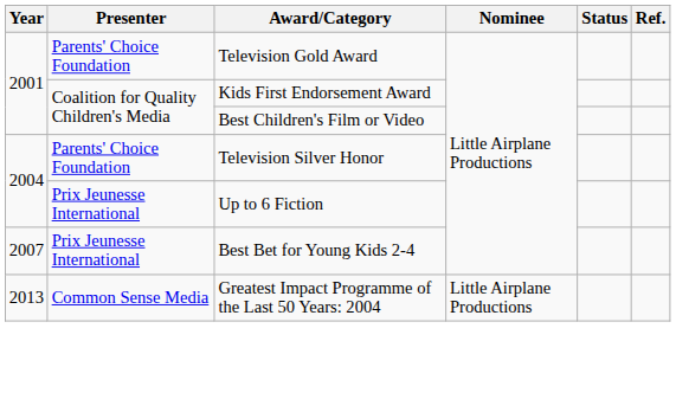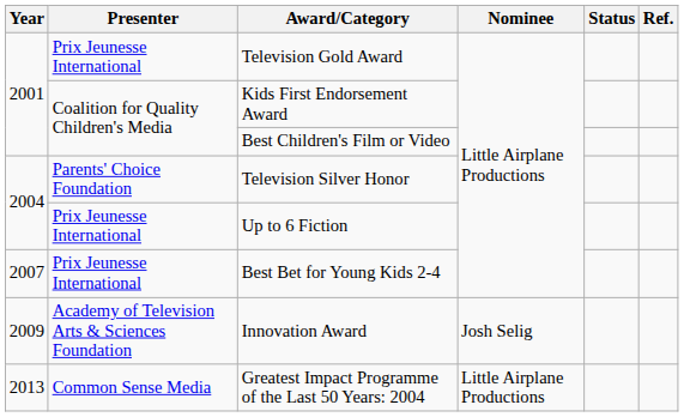 <table class="wikitable"  style="width:99%">
 <tr>
 <th>Year</th>
 <th>Presenter</th>
 <th>Award/Category</th>
 <th>Nominee</th>
 <th>Status</th>
 <th>Ref.</th>
 </tr>
 <tr>
 <td rowspan="3">2001</td>
-<td><a href='#'>Parents' Choice Foundation</a></td>
+<td><a href='#'>Prix Jeunesse International</a></td>
 <td>Television Gold Award</td>
 <td rowspan="6">Little Airplane Productions</td>
 <td></td>
 <td></td>
 </tr>
 <tr>
 <td rowspan="2">Coalition for Quality Children's Media</td>
 <td>Kids First Endorsement Award</td>
 <td></td>
 <td></td>
 </tr>
 <tr>
 <td>Best Children's Film or Video</td>
 <td></td>
 <td></td>
 </tr>
 <tr>
 <td rowspan="2">2004</td>
 <td><a href='#'>Parents' Choice Foundation</a></td>
 <td>Television Silver Honor</td>
 <td></td>
 <td></td>
 </tr>
 <tr>
 <td><a href='#'>Prix Jeunesse International</a></td>
 <td>Up to 6 Fiction</td>
 <td></td>
 <td></td>
 </tr>
 <tr>
 <td>2007</td>
 <td><a href='#'>Prix Jeunesse International</a></td>
 <td>Best Bet for Young Kids 2-4</td>
 <td></td>
 <td></td>
 </tr>
 <tr>
+<td>2009</td>
+<td><a href='#'>Academy of Television Arts & Sciences Foundation</a></td>
+<td>Innovation Award</td>
+<td>Josh Selig</td>
+<td></td>
+<td></td>
+</tr>
+<tr>
 <td>2013</td>
 <td><a href='#'>Common Sense Media</a></td>
 <td>Greatest Impact Programme of the Last 50 Years: 2004</td>
 <td>Little Airplane Productions</td>
 <td></td>
 <td></td>
 </tr>
 </table>
